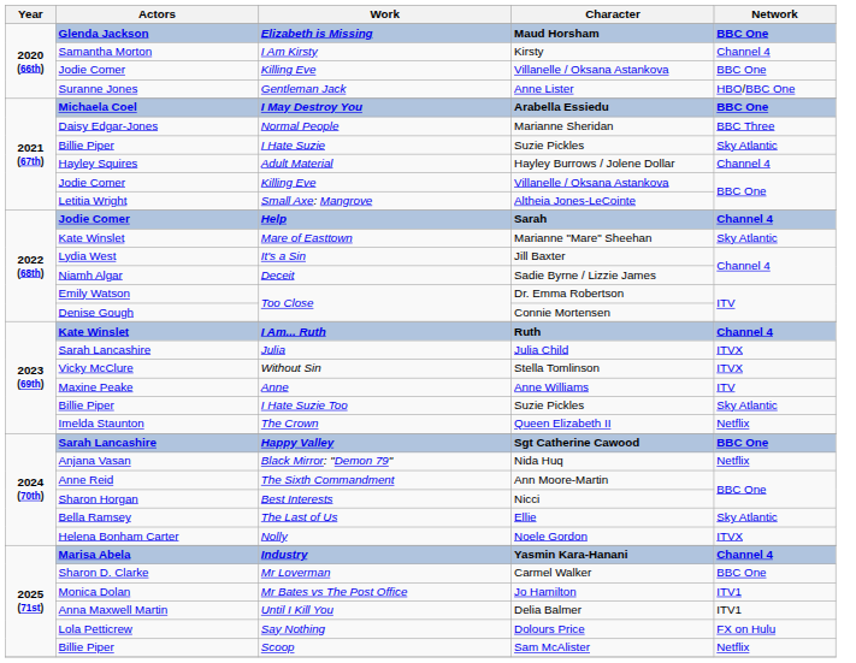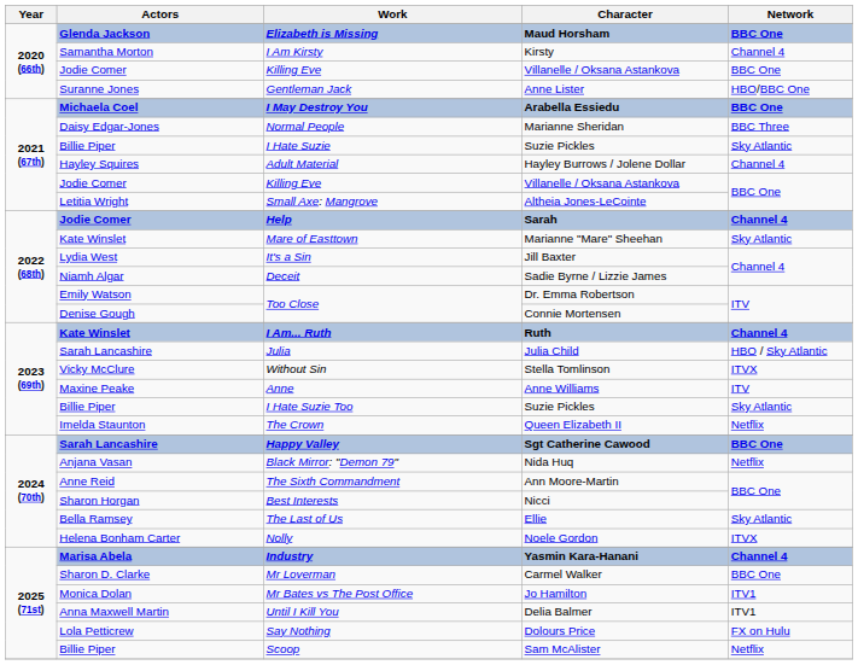 <table class="wikitable">
 <tr style="background:#bebebe;">
 <th style="width:5%;">Year</th>
 <th style="width:20%;">Actors</th>
 <th style="width:25%;">Work</th>
 <th style="width:20%;">Character</th>
 <th style="width:12%;">Network</th>
 </tr>
 <tr>
 <td rowspan=5 style="text-align:center"><strong>2020 <small> <br>(<a href='#'>66th</a>) </small> <br></strong></td>
 </tr>
 <tr style="background:#B0C4DE;">
 <td><strong><a href='#'>Glenda Jackson</a></strong></td>
 <td><strong><em><a href='#'>Elizabeth is Missing</a></em></strong></td>
 <td><strong>Maud Horsham</strong></td>
 <td><strong><a href='#'>BBC One</a></strong></td>
 </tr>
 <tr>
 <td><a href='#'>Samantha Morton</a></td>
 <td><em><a href='#'>I Am Kirsty</a></em></td>
 <td>Kirsty</td>
 <td><a href='#'>Channel 4</a></td>
 </tr>
 <tr>
 <td><a href='#'>Jodie Comer</a></td>
 <td><em><a href='#'>Killing Eve</a></em></td>
 <td><a href='#'>Villanelle / Oksana Astankova</a></td>
 <td><a href='#'>BBC One</a></td>
 </tr>
 <tr>
 <td><a href='#'>Suranne Jones</a></td>
 <td><em><a href='#'>Gentleman Jack</a></em></td>
 <td><a href='#'>Anne Lister</a></td>
 <td><a href='#'>HBO</a>/<a href='#'>BBC One</a></td>
 </tr>
 <tr>
 <td rowspan=7 style="text-align:center"><strong>2021 <small> <br>(<a href='#'>67th</a>) </small> <br></strong></td>
 </tr>
 <tr style="background:#B0C4DE;">
 <td><strong><a href='#'>Michaela Coel</a></strong></td>
 <td><strong><em><a href='#'>I May Destroy You</a></em></strong></td>
 <td><strong>Arabella Essiedu</strong></td>
 <td><strong><a href='#'>BBC One</a></strong></td>
 </tr>
 <tr>
 <td><a href='#'>Daisy Edgar-Jones</a></td>
 <td><em><a href='#'>Normal People</a></em></td>
 <td>Marianne Sheridan</td>
 <td><a href='#'>BBC Three</a></td>
 </tr>
 <tr>
 <td><a href='#'>Billie Piper</a></td>
 <td><em><a href='#'>I Hate Suzie</a></em></td>
 <td>Suzie Pickles</td>
 <td><a href='#'>Sky Atlantic</a></td>
 </tr>
 <tr>
 <td><a href='#'>Hayley Squires</a></td>
 <td><em><a href='#'>Adult Material</a></em></td>
 <td>Hayley Burrows / Jolene Dollar</td>
 <td><a href='#'>Channel 4</a></td>
 </tr>
 <tr>
 <td><a href='#'>Jodie Comer</a></td>
 <td><em><a href='#'>Killing Eve</a></em></td>
 <td><a href='#'>Villanelle / Oksana Astankova</a></td>
 <td rowspan="2"><a href='#'>BBC One</a></td>
 </tr>
 <tr>
 <td><a href='#'>Letitia Wright</a></td>
 <td><em><a href='#'> Small Axe</a>: <a href='#'>Mangrove</a></em></td>
 <td><a href='#'>Altheia Jones-LeCointe</a></td>
 </tr>
 <tr>
 <td rowspan=7 style="text-align:center"><strong>2022 <small> <br>(<a href='#'>68th</a>) </small> <br></strong></td>
 </tr>
 <tr style="background:#B0C4DE;">
 <td><strong><a href='#'>Jodie Comer</a></strong></td>
 <td><strong><em><a href='#'>Help</a></em></strong></td>
 <td><strong>Sarah</strong></td>
 <td><strong><a href='#'>Channel 4</a></strong></td>
 </tr>
 <tr>
 <td><a href='#'>Kate Winslet</a></td>
 <td><em><a href='#'>Mare of Easttown</a></em></td>
 <td>Marianne "Mare" Sheehan</td>
 <td><a href='#'>Sky Atlantic</a></td>
 </tr>
 <tr>
 <td><a href='#'>Lydia West</a></td>
 <td><em><a href='#'>It's a Sin</a></em></td>
 <td>Jill Baxter</td>
 <td rowspan="2"><a href='#'>Channel 4</a></td>
 </tr>
 <tr>
 <td><a href='#'>Niamh Algar</a></td>
 <td><em><a href='#'>Deceit</a></em></td>
 <td>Sadie Byrne / Lizzie James</td>
 </tr>
 <tr>
 <td><a href='#'>Emily Watson</a></td>
 <td rowspan="2"><em><a href='#'>Too Close</a></em></td>
 <td>Dr. Emma Robertson</td>
 <td rowspan="2"><a href='#'>ITV</a></td>
 </tr>
 <tr>
 <td><a href='#'>Denise Gough</a></td>
 <td>Connie Mortensen</td>
 </tr>
 <tr>
 <td rowspan=7 style="text-align:center"><strong>2023 <br><small>(<a href='#'>69th</a>)</small></strong> <br></td>
 </tr>
 <tr style="background:#B0C4DE;">
 <td><strong><a href='#'>Kate Winslet</a></strong></td>
 <td><strong><em><a href='#'>I Am... Ruth</a></em></strong></td>
 <td><strong>Ruth</strong></td>
 <td><strong><a href='#'>Channel 4</a></strong></td>
 </tr>
 <tr>
 <td><a href='#'>Sarah Lancashire</a></td>
 <td><em><a href='#'>Julia</a></em></td>
 <td><a href='#'>Julia Child</a></td>
-<td><a href='#'>ITVX</a></td>
+<td><a href='#'>HBO</a> / <a href='#'>Sky Atlantic</a></td>
 </tr>
 <tr>
 <td><a href='#'>Vicky McClure</a></td>
 <td><em>Without Sin</em></td>
 <td>Stella Tomlinson</td>
 <td><a href='#'>ITVX</a></td>
 </tr>
 <tr>
 <td><a href='#'>Maxine Peake</a></td>
 <td><em><a href='#'>Anne</a></em></td>
 <td><a href='#'>Anne Williams</a></td>
 <td><a href='#'>ITV</a></td>
 </tr>
 <tr>
 <td><a href='#'>Billie Piper</a></td>
 <td><em><a href='#'>I Hate Suzie Too</a></em></td>
 <td>Suzie Pickles</td>
 <td><a href='#'>Sky Atlantic</a></td>
 </tr>
 <tr>
 <td><a href='#'>Imelda Staunton</a></td>
 <td><em><a href='#'>The Crown</a></em></td>
 <td><a href='#'>Queen Elizabeth II</a></td>
 <td><a href='#'>Netflix</a></td>
 </tr>
 <tr>
 <td rowspan=7 style="text-align:center"><strong>2024 <br><small>(<a href='#'>70th</a>)</small></strong> <br></td>
 </tr>
 <tr style="background:#B0C4DE;">
 <td><strong><a href='#'>Sarah Lancashire</a></strong></td>
 <td><strong><em><a href='#'>Happy Valley</a></em></strong></td>
 <td><strong>Sgt Catherine Cawood</strong></td>
 <td><strong><a href='#'>BBC One</a></strong></td>
 </tr>
 <tr>
 <td><a href='#'>Anjana Vasan</a></td>
 <td><em><a href='#'>Black Mirror</a>: "<a href='#'>Demon 79</a>"</em></td>
 <td>Nida Huq</td>
 <td><a href='#'>Netflix</a></td>
 </tr>
 <tr>
 <td><a href='#'>Anne Reid</a></td>
 <td><em><a href='#'>The Sixth Commandment</a></em></td>
 <td>Ann Moore-Martin</td>
 <td rowspan="2"><a href='#'>BBC One</a></td>
 </tr>
 <tr>
 <td><a href='#'>Sharon Horgan</a></td>
 <td><em><a href='#'>Best Interests</a></em></td>
 <td>Nicci</td>
 </tr>
 <tr>
 <td><a href='#'>Bella Ramsey</a></td>
 <td><em><a href='#'>The Last of Us</a></em></td>
 <td><a href='#'>Ellie</a></td>
 <td><a href='#'>Sky Atlantic</a></td>
 </tr>
 <tr>
 <td><a href='#'>Helena Bonham Carter</a></td>
 <td><em><a href='#'>Nolly</a></em></td>
 <td><a href='#'>Noele Gordon</a></td>
 <td><a href='#'>ITVX</a></td>
 </tr>
 <tr>
 <td rowspan=7 style="text-align:center"><strong>2025 <br><small>(<a href='#'>71st</a>)</small></strong> <br></td>
 </tr>
 <tr style="background:#B0C4DE;">
 <td><strong><a href='#'>Marisa Abela</a></strong></td>
 <td><strong> <em><a href='#'>Industry</a></em> </strong></td>
 <td><strong> Yasmin Kara-Hanani</strong></td>
 <td><strong><a href='#'>Channel 4</a></strong></td>
 </tr>
 <tr>
 <td><a href='#'>Sharon D. Clarke</a></td>
 <td><em><a href='#'>Mr Loverman</a></em></td>
 <td>Carmel Walker</td>
 <td><a href='#'>BBC One</a></td>
 </tr>
 <tr>
 <td><a href='#'>Monica Dolan</a></td>
 <td><em><a href='#'>Mr Bates vs The Post Office</a></em></td>
 <td><a href='#'>Jo Hamilton</a></td>
 <td><a href='#'>ITV1</a></td>
 </tr>
 <tr>
 <td><a href='#'>Anna Maxwell Martin</a></td>
 <td><em><a href='#'>Until I Kill You</a></em></td>
 <td>Delia Balmer</td>
 <td>ITV1</td>
 </tr>
 <tr>
 <td><a href='#'>Lola Petticrew</a></td>
 <td><em><a href='#'>Say Nothing</a></em></td>
 <td><a href='#'>Dolours Price</a></td>
 <td><a href='#'>FX on Hulu</a></td>
 </tr>
 <tr>
 <td><a href='#'>Billie Piper</a></td>
 <td><em><a href='#'>Scoop</a></em></td>
 <td><a href='#'>Sam McAlister</a></td>
 <td><a href='#'>Netflix</a></td>
 </tr>
 <tr>
 </tr>
 </table>
